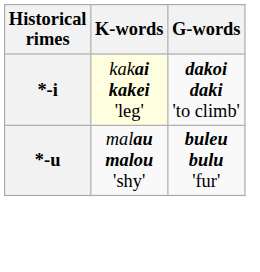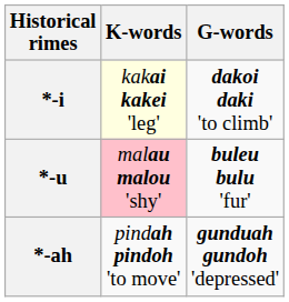 <table class="wikitable" style="text-align:center;">
 <tr>
 <th>Historical<br>rimes</th>
 <th>K-words</th>
 <th>G-words</th>
 </tr>
 <tr>
 <th>*-i</th>
 <td style="background: lightyellow;"><em>kak<strong>ai<strong><em><br></em>kak</strong>ei</em></strong><br>'leg'</td>
 <td><strong><em>d<strong>ak</strong>oi</em></strong><br><strong><em>d<strong>ak</strong>i</em></strong><br>'to climb'</td>
 </tr>
 <tr>
 <th>*-u</th>
-<td><em>mal<strong>au<strong><em><br></em>mal</strong>ou</em></strong><br>'shy'</td>
+<td style="background: pink;"><em>mal<strong>au<strong><em><br></em>mal</strong>ou</em></strong><br>'shy'</td>
 <td><strong><em>b<strong>ul</strong>eu</em></strong><br><strong><em>b<strong>ul</strong>u</em></strong><br>'fur'</td>
 </tr>
+<tr>
+<th>*-ah</th>
+<td><em>pind<strong>ah<strong><em><br></em>pind</strong>oh</em></strong><br>'to move'</td>
+<td><strong><em>g<strong>und</strong>uah</em></strong><br><strong><em>g<strong>und</strong>oh</em></strong><br>'depressed'</td>
+</tr>
 </table>
